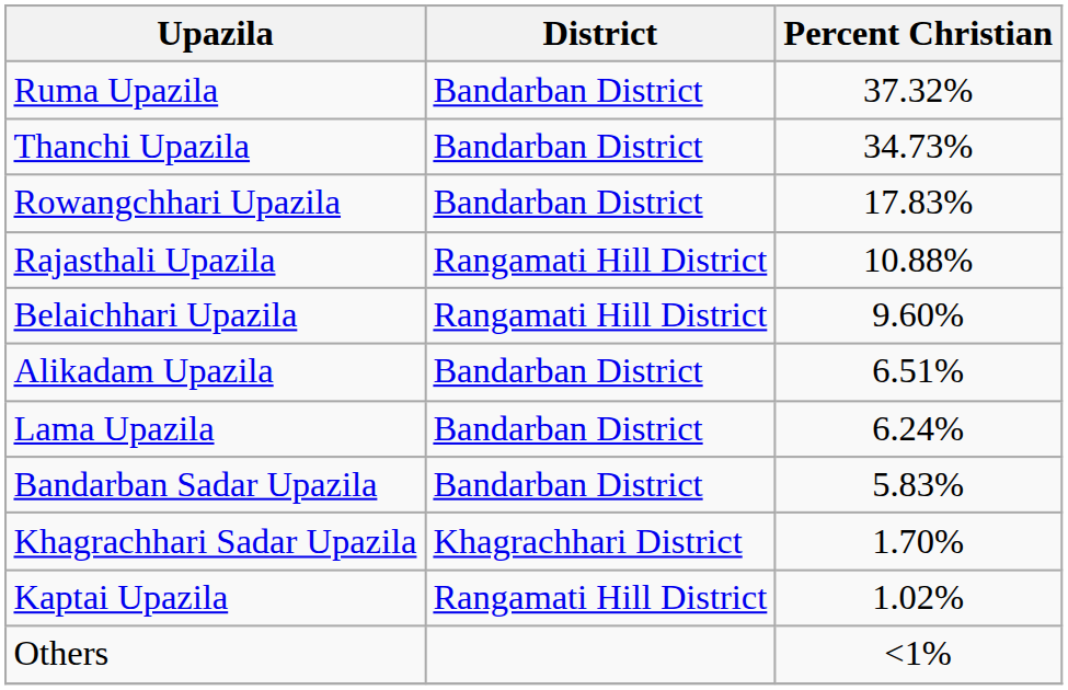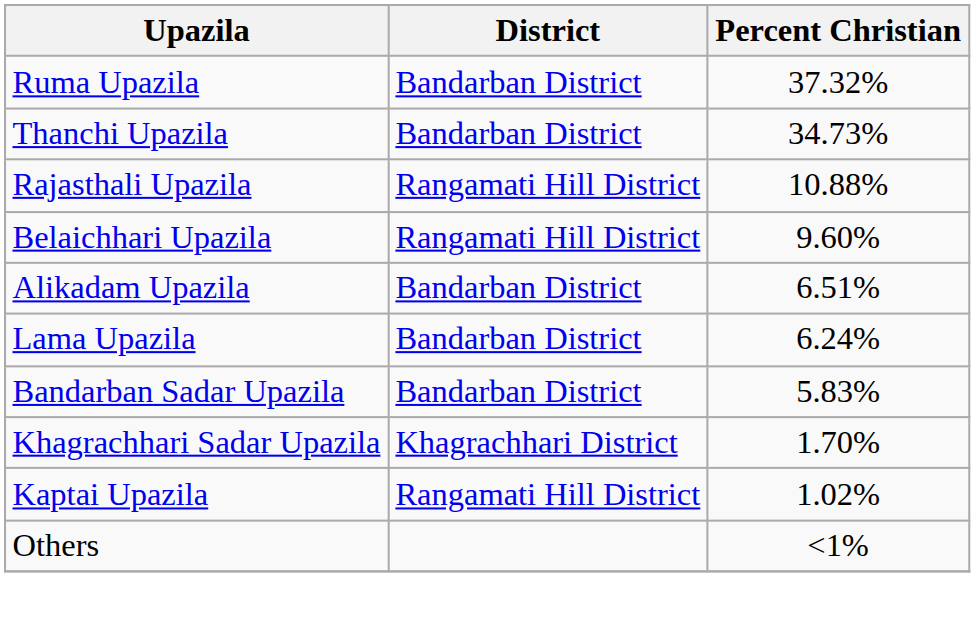 <table class="wikitable sortable static-row-numbers static-row-header-text defaultleft col2right hover-highlight">
 <tr>
 <th>Upazila</th>
 <th>District</th>
 <th>Percent Christian</th>
 </tr>
 <tr>
 <td><a href='#'>Ruma Upazila</a></td>
 <td><a href='#'>Bandarban District</a></td>
 <td align=center>37.32%</td>
 </tr>
 <tr>
 <td><a href='#'>Thanchi Upazila</a></td>
 <td><a href='#'>Bandarban District</a></td>
 <td align=center>34.73%</td>
-</tr>
-<tr>
-<td><a href='#'>Rowangchhari Upazila</a></td>
-<td><a href='#'>Bandarban District</a></td>
-<td align=center>17.83%</td>
 </tr>
 <tr>
 <td><a href='#'>Rajasthali Upazila</a></td>
 <td><a href='#'>Rangamati Hill District</a></td>
 <td align=center>10.88%</td>
 </tr>
 <tr>
 <td><a href='#'>Belaichhari Upazila</a></td>
 <td><a href='#'>Rangamati Hill District</a></td>
 <td align=center>9.60%</td>
 </tr>
 <tr>
 <td><a href='#'>Alikadam Upazila</a></td>
 <td><a href='#'>Bandarban District</a></td>
 <td align=center>6.51%</td>
 </tr>
 <tr>
 <td><a href='#'>Lama Upazila</a></td>
 <td><a href='#'>Bandarban District</a></td>
 <td align=center>6.24%</td>
 </tr>
 <tr>
 <td><a href='#'>Bandarban Sadar Upazila</a></td>
 <td><a href='#'>Bandarban District</a></td>
 <td align=center>5.83%</td>
 </tr>
 <tr>
 <td><a href='#'>Khagrachhari Sadar Upazila</a></td>
 <td><a href='#'>Khagrachhari District</a></td>
 <td align=center>1.70%</td>
 </tr>
 <tr>
 <td><a href='#'>Kaptai Upazila</a></td>
 <td><a href='#'>Rangamati Hill District</a></td>
 <td align=center>1.02%</td>
 </tr>
 <tr>
 <td>Others</td>
 <td></td>
 <td align=center><1%</td>
 </tr>
 <tr>
 </tr>
 </table>
